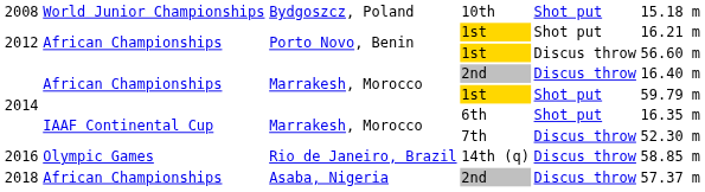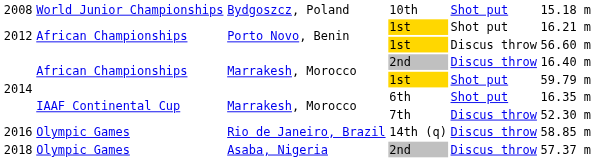 <table>
 <tr>
 <td>2008</td>
 <td><a href='#'>World Junior Championships</a></td>
 <td><a href='#'>Bydgoszcz</a>, Poland</td>
 <td>10th</td>
 <td><a href='#'>Shot put</a></td>
 <td>15.18 m</td>
 </tr>
 <tr>
 <td rowspan=2>2012</td>
 <td rowspan=2><a href='#'>African Championships</a></td>
 <td rowspan=2><a href='#'>Porto Novo</a>, Benin</td>
 <td bgcolor=gold>1st</td>
 <td>Shot put</td>
 <td>16.21 m</td>
 </tr>
 <tr>
 <td bgcolor=gold>1st</td>
 <td>Discus throw</td>
 <td>56.60 m</td>
 </tr>
 <tr>
 <td rowspan=4>2014</td>
 <td rowspan=2><a href='#'>African Championships</a></td>
 <td rowspan=2><a href='#'>Marrakesh</a>, Morocco</td>
 <td bgcolor=silver>2nd</td>
 <td><a href='#'>Discus throw</a></td>
 <td>16.40 m</td>
 </tr>
 <tr>
 <td bgcolor=gold>1st</td>
 <td><a href='#'>Shot put</a></td>
 <td>59.79 m </td>
 </tr>
 <tr>
 <td rowspan=2><a href='#'>IAAF Continental Cup</a></td>
 <td rowspan=2><a href='#'>Marrakesh</a>, Morocco</td>
 <td>6th</td>
 <td><a href='#'>Shot put</a></td>
 <td>16.35 m</td>
 </tr>
 <tr>
 <td>7th</td>
 <td><a href='#'>Discus throw</a></td>
 <td>52.30 m</td>
 </tr>
 <tr>
 <td>2016</td>
 <td><a href='#'>Olympic Games</a></td>
 <td><a href='#'>Rio de Janeiro, Brazil</a></td>
 <td>14th (q)</td>
 <td><a href='#'>Discus throw</a></td>
 <td>58.85 m</td>
 </tr>
 <tr>
 <td>2018</td>
-<td><a href='#'>African Championships</a></td>
+<td><a href='#'>Olympic Games</a></td>
 <td><a href='#'>Asaba, Nigeria</a></td>
 <td bgcolor=silver>2nd</td>
 <td><a href='#'>Discus throw</a></td>
 <td>57.37 m</td>
 </tr>
 </table>
